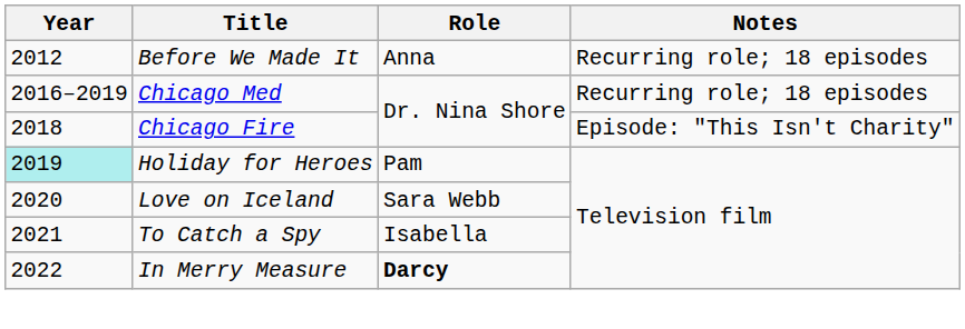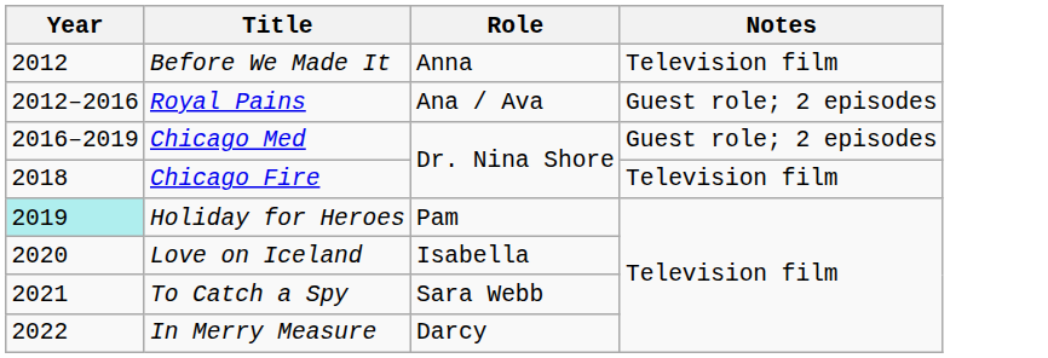 <table class="wikitable sortable">
 <tr>
 <th>Year</th>
 <th>Title</th>
 <th>Role</th>
 <th class="unsortable">Notes</th>
 </tr>
 <tr>
 <td>2012</td>
 <td><em>Before We Made It</em></td>
 <td>Anna</td>
-<td>Recurring role; 18 episodes</td>
+<td>Television film</td>
+</tr>
+<tr>
+<td>2012–2016</td>
+<td><em><a href='#'>Royal Pains</a></em></td>
+<td>Ana / Ava</td>
+<td>Guest role; 2 episodes</td>
 </tr>
 <tr>
 <td>2016–2019</td>
 <td><em><a href='#'>Chicago Med</a></em></td>
 <td rowspan="2">Dr. Nina Shore</td>
-<td>Recurring role; 18 episodes</td>
+<td>Guest role; 2 episodes</td>
 </tr>
 <tr>
 <td>2018</td>
 <td><em><a href='#'>Chicago Fire</a></em></td>
-<td>Episode: "This Isn't Charity"</td>
+<td>Television film</td>
 </tr>
 <tr>
 <td style="background: paleturquoise;">2019</td>
 <td><em>Holiday for Heroes</em></td>
 <td>Pam</td>
 <td rowspan="4">Television film</td>
 </tr>
 <tr>
 <td>2020</td>
 <td><em>Love on Iceland</em></td>
-<td>Sara Webb</td>
+<td>Isabella</td>
 </tr>
 <tr>
 <td>2021</td>
 <td><em>To Catch a Spy</em></td>
-<td>Isabella</td>
+<td>Sara Webb</td>
 </tr>
 <tr>
 <td>2022</td>
 <td><em>In Merry Measure</em></td>
-<td><strong>Darcy</strong></td>
+<td>Darcy</td>
 </tr>
 </table>
